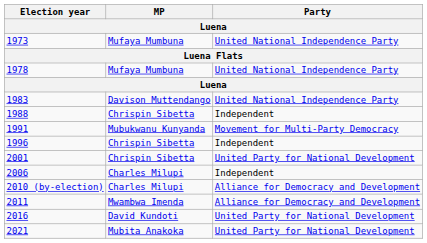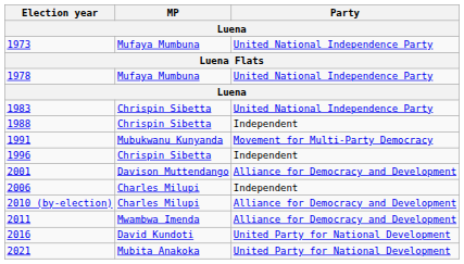 <table class="wikitable">
 <tr>
 <th>Election year</th>
 <th>MP</th>
 <th>Party</th>
 </tr>
 <tr>
 <th colspan="3">Luena</th>
 </tr>
 <tr>
 <td><a href='#'>1973</a></td>
 <td><a href='#'>Mufaya Mumbuna</a></td>
 <td><a href='#'>United National Independence Party</a></td>
 </tr>
 <tr>
 <th colspan="3">Luena Flats</th>
 </tr>
 <tr>
 <td><a href='#'>1978</a></td>
 <td><a href='#'>Mufaya Mumbuna</a></td>
 <td><a href='#'>United National Independence Party</a></td>
 </tr>
 <tr>
 <th colspan="3">Luena</th>
 </tr>
 <tr>
 <td><a href='#'>1983</a></td>
-<td><a href='#'>Davison Muttendango</a></td>
+<td><a href='#'>Chrispin Sibetta</a></td>
 <td><a href='#'>United National Independence Party</a></td>
 </tr>
 <tr>
 <td><a href='#'>1988</a></td>
 <td><a href='#'>Chrispin Sibetta</a></td>
 <td>Independent</td>
 </tr>
 <tr>
 <td><a href='#'>1991</a></td>
 <td><a href='#'>Mubukwanu Kunyanda</a></td>
 <td><a href='#'>Movement for Multi-Party Democracy</a></td>
 </tr>
 <tr>
 <td><a href='#'>1996</a></td>
 <td><a href='#'>Chrispin Sibetta</a></td>
 <td>Independent</td>
 </tr>
 <tr>
 <td><a href='#'>2001</a></td>
-<td><a href='#'>Chrispin Sibetta</a></td>
-<td><a href='#'>United Party for National Development</a></td>
+<td><a href='#'>Davison Muttendango</a></td>
+<td><a href='#'>Alliance for Democracy and Development</a></td>
 </tr>
 <tr>
 <td><a href='#'>2006</a></td>
 <td><a href='#'>Charles Milupi</a></td>
 <td>Independent</td>
 </tr>
 <tr>
 <td><a href='#'>2010 (by-election)</a></td>
 <td><a href='#'>Charles Milupi</a></td>
 <td><a href='#'>Alliance for Democracy and Development</a></td>
 </tr>
 <tr>
 <td><a href='#'>2011</a></td>
 <td><a href='#'>Mwambwa Imenda</a></td>
 <td><a href='#'>Alliance for Democracy and Development</a></td>
 </tr>
 <tr>
 <td><a href='#'>2016</a></td>
 <td><a href='#'>David Kundoti</a></td>
 <td><a href='#'>United Party for National Development</a></td>
 </tr>
 <tr>
 <td><a href='#'>2021</a></td>
 <td><a href='#'>Mubita Anakoka</a></td>
 <td><a href='#'>United Party for National Development</a></td>
 </tr>
 </table>
